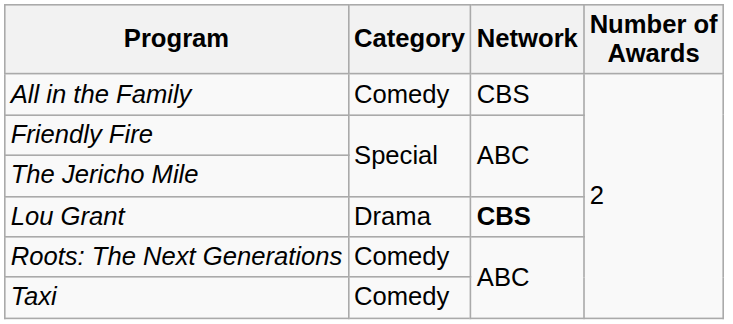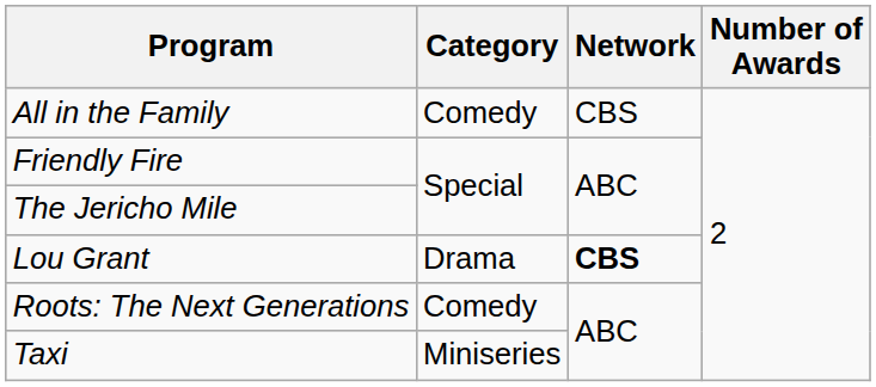 <table class="wikitable">
 <tr>
 <th>Program</th>
 <th>Category</th>
 <th>Network</th>
 <th>Number of<br>Awards</th>
 </tr>
 <tr>
 <td><em>All in the Family</em></td>
 <td>Comedy</td>
 <td>CBS</td>
 <td rowspan="6">2</td>
 </tr>
 <tr>
 <td><em>Friendly Fire</em></td>
 <td rowspan="2">Special</td>
 <td rowspan="2">ABC</td>
 </tr>
 <tr>
 <td><em>The Jericho Mile</em></td>
 </tr>
 <tr>
 <td><em>Lou Grant</em></td>
 <td>Drama</td>
 <td><strong>CBS</strong></td>
 </tr>
 <tr>
 <td><em>Roots: The Next Generations</em></td>
 <td>Comedy</td>
 <td rowspan="2">ABC</td>
 </tr>
 <tr>
 <td><em>Taxi</em></td>
-<td>Comedy</td>
+<td>Miniseries</td>
 </tr>
 </table>
